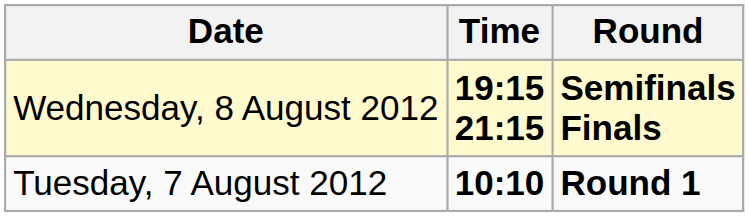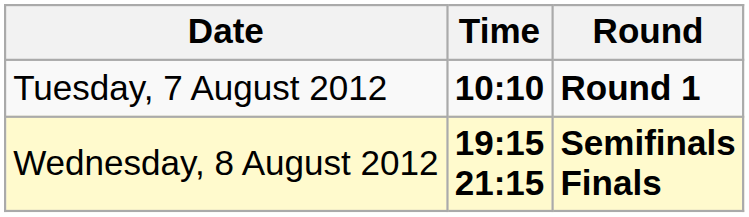 <table class="wikitable">
 <tr>
 <th>Date</th>
 <th>Time</th>
 <th>Round</th>
 </tr>
+<tr>
+<td>Tuesday, 7 August 2012</td>
+<td><strong>10:10</strong></td>
+<td><strong>Round 1</strong></td>
+</tr>
 <tr style=background:lemonchiffon>
 <td>Wednesday, 8 August 2012</td>
 <td><strong>19:15<br>21:15</strong></td>
 <td><strong>Semifinals<br>Finals</strong></td>
 </tr>
-<tr>
-<td>Tuesday, 7 August 2012</td>
-<td><strong>10:10</strong></td>
-<td><strong>Round 1</strong></td>
-</tr>
 </table>
